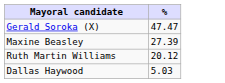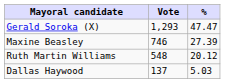 <table class="wikitable">
 <tr>
 <th style="background:#ddf; width:200px;">Mayoral candidate</th>
+<th style="background:#ddf; width:50px;">Vote</th>
 <th style="background:#ddf; width:30px;">%</th>
 </tr>
 <tr>
 <td><a href='#'>Gerald Soroka</a> (X)</td>
+<td>1,293</td>
 <td>47.47</td>
 </tr>
 <tr>
 <td>Maxine Beasley</td>
+<td>746</td>
 <td>27.39</td>
 </tr>
 <tr>
 <td>Ruth Martin Williams</td>
+<td>548</td>
 <td>20.12</td>
 </tr>
 <tr>
 <td>Dallas Haywood</td>
+<td>137</td>
 <td>5.03</td>
 </tr>
 </table>
